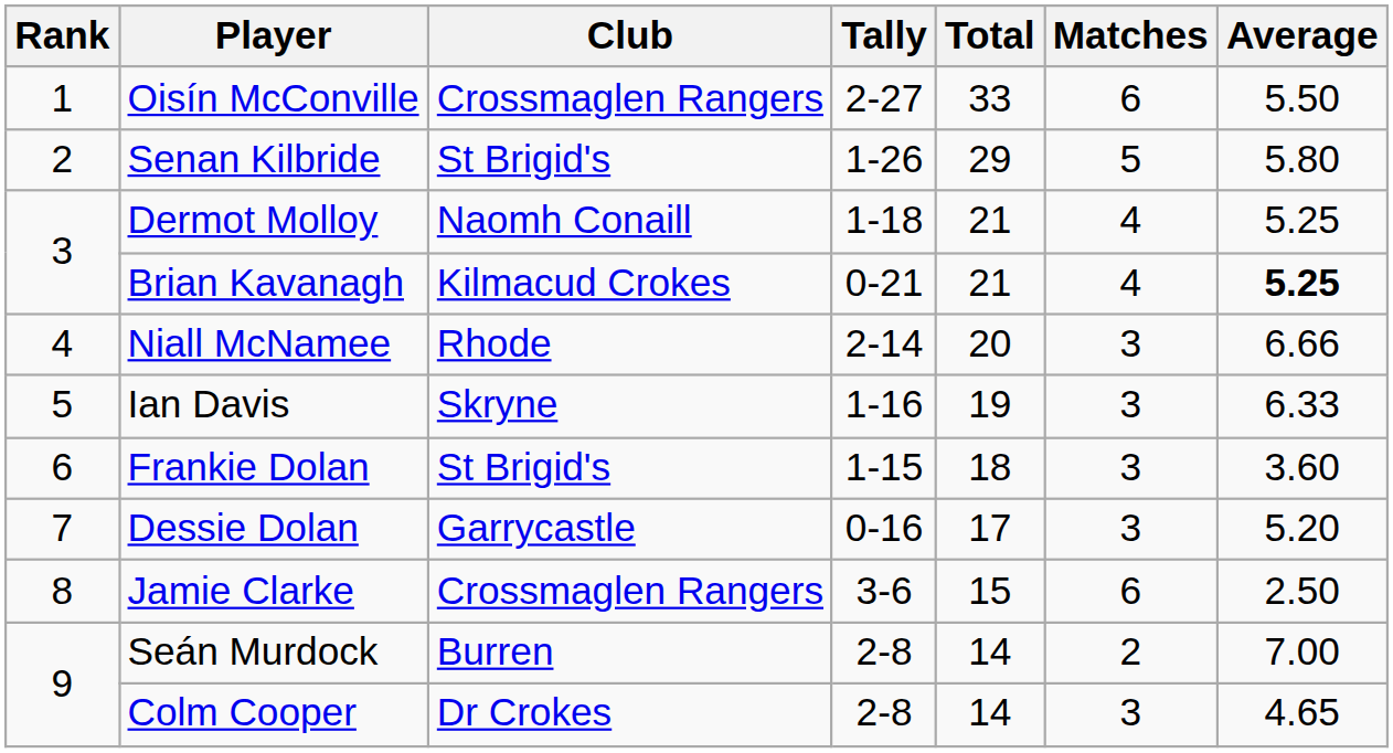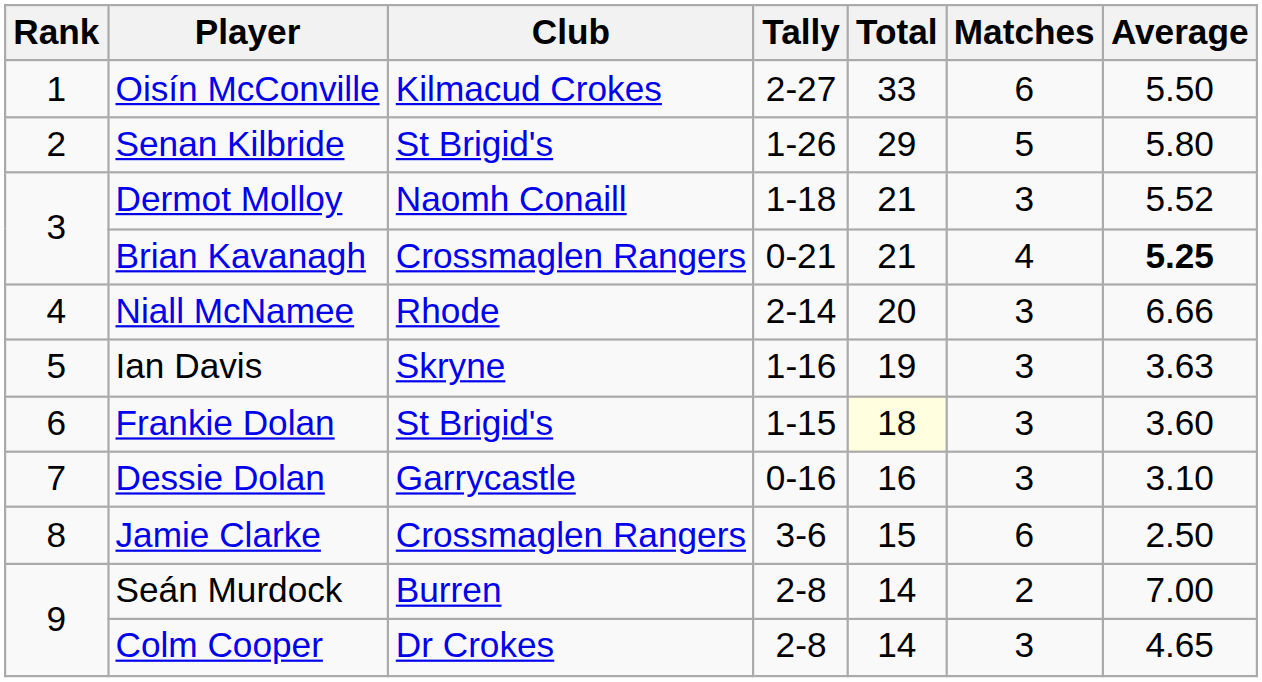 <table class="wikitable">
 <tr>
 <th>Rank</th>
 <th>Player</th>
 <th>Club</th>
 <th>Tally</th>
 <th>Total</th>
 <th>Matches</th>
 <th>Average</th>
 </tr>
 <tr>
 <td rowspan="1" style="text-align:center;">1</td>
 <td><a href='#'>Oisín McConville</a></td>
-<td><a href='#'>Crossmaglen Rangers</a></td>
+<td><a href='#'>Kilmacud Crokes</a></td>
 <td align=center>2-27</td>
 <td align=center>33</td>
 <td align=center>6</td>
 <td align=center>5.50</td>
 </tr>
 <tr>
 <td rowspan="1" style="text-align:center;">2</td>
 <td><a href='#'>Senan Kilbride</a></td>
 <td><a href='#'>St Brigid's</a></td>
 <td align=center>1-26</td>
 <td align=center>29</td>
 <td align=center>5</td>
 <td align=center>5.80</td>
 </tr>
 <tr>
 <td rowspan="2" style="text-align:center;">3</td>
 <td><a href='#'>Dermot Molloy</a></td>
 <td><a href='#'>Naomh Conaill</a></td>
 <td align=center>1-18</td>
 <td align=center>21</td>
-<td align=center>4</td>
-<td align=center>5.25</td>
+<td align=center>3</td>
+<td align=center>5.52</td>
 </tr>
 <tr>
 <td><a href='#'>Brian Kavanagh</a></td>
-<td><a href='#'>Kilmacud Crokes</a></td>
+<td><a href='#'>Crossmaglen Rangers</a></td>
 <td align=center>0-21</td>
 <td align=center>21</td>
 <td align=center>4</td>
 <td align=center><strong>5.25</strong></td>
 </tr>
 <tr>
 <td rowspan="1" style="text-align:center;">4</td>
 <td><a href='#'>Niall McNamee</a></td>
 <td><a href='#'>Rhode</a></td>
 <td align=center>2-14</td>
 <td align=center>20</td>
 <td align=center>3</td>
 <td align=center>6.66</td>
 </tr>
 <tr>
 <td rowspan="1" style="text-align:center;">5</td>
 <td>Ian Davis</td>
 <td><a href='#'>Skryne</a></td>
 <td align=center>1-16</td>
 <td align=center>19</td>
 <td align=center>3</td>
-<td align=center>6.33</td>
+<td align=center>3.63</td>
 </tr>
 <tr>
 <td rowspan="1" style="text-align:center;">6</td>
 <td><a href='#'>Frankie Dolan</a></td>
 <td><a href='#'>St Brigid's</a></td>
 <td align=center>1-15</td>
-<td align=center>18</td>
+<td align=center style="background: lightyellow;">18</td>
 <td align=center>3</td>
 <td align=center>3.60</td>
 </tr>
 <tr>
 <td rowspan="1" style="text-align:center;">7</td>
 <td><a href='#'>Dessie Dolan</a></td>
 <td><a href='#'>Garrycastle</a></td>
 <td align=center>0-16</td>
-<td align=center>17</td>
+<td align=center>16</td>
 <td align=center>3</td>
-<td align=center>5.20</td>
+<td align=center>3.10</td>
 </tr>
 <tr>
 <td rowspan="1" style="text-align:center;">8</td>
 <td><a href='#'>Jamie Clarke</a></td>
 <td><a href='#'>Crossmaglen Rangers</a></td>
 <td align=center>3-6</td>
 <td align=center>15</td>
 <td align=center>6</td>
 <td align=center>2.50</td>
 </tr>
 <tr>
 <td rowspan="2" style="text-align:center;">9</td>
 <td>Seán Murdock</td>
 <td><a href='#'>Burren</a></td>
 <td align=center>2-8</td>
 <td align=center>14</td>
 <td align=center>2</td>
 <td align=center>7.00</td>
 </tr>
 <tr>
 <td><a href='#'>Colm Cooper</a></td>
 <td><a href='#'>Dr Crokes</a></td>
 <td align=center>2-8</td>
 <td align=center>14</td>
 <td align=center>3</td>
 <td align=center>4.65</td>
 </tr>
 </table>
